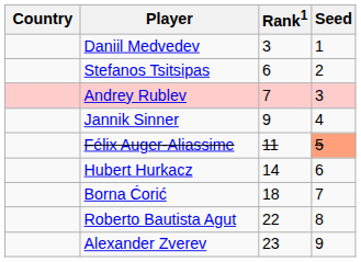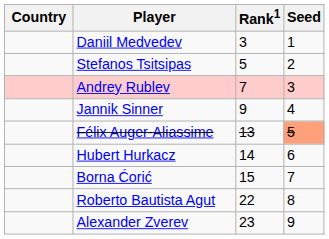 <table class="wikitable" border="1">
 <tr>
 <th width="70">Country</th>
 <th width="175">Player</th>
 <th>Rank<sup>1</sup></th>
 <th>Seed</th>
 </tr>
 <tr>
 <td></td>
 <td><a href='#'>Daniil Medvedev</a></td>
 <td>3</td>
 <td>1</td>
 </tr>
 <tr>
 <td></td>
 <td><a href='#'>Stefanos Tsitsipas</a></td>
-<td>6</td>
+<td>5</td>
 <td>2</td>
 </tr>
 <tr bgcolor=#fcc>
 <td></td>
 <td><a href='#'>Andrey Rublev</a></td>
 <td>7</td>
 <td>3</td>
 </tr>
 <tr>
 <td></td>
 <td><a href='#'>Jannik Sinner</a></td>
 <td>9</td>
 <td>4</td>
 </tr>
 <tr>
 <td><s></s></td>
 <td><s><a href='#'>Félix Auger-Aliassime</a></s></td>
-<td><s>11</s></td>
+<td><s>13</s></td>
 <td style="background: lightsalmon;"><s>5</s></td>
 </tr>
 <tr>
 <td></td>
 <td><a href='#'>Hubert Hurkacz</a></td>
 <td>14</td>
 <td>6</td>
 </tr>
 <tr>
 <td></td>
 <td><a href='#'>Borna Ćorić</a></td>
-<td>18</td>
+<td>15</td>
 <td>7</td>
 </tr>
 <tr>
 <td></td>
 <td><a href='#'>Roberto Bautista Agut</a></td>
 <td>22</td>
 <td>8</td>
 </tr>
 <tr>
 <td></td>
 <td><a href='#'>Alexander Zverev</a></td>
 <td>23</td>
 <td>9</td>
 </tr>
 </table>
